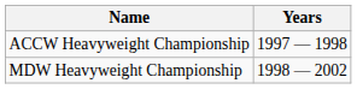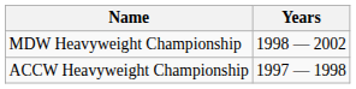 <table class="wikitable" border="1">
 <tr>
 <th>Name</th>
 <th>Years</th>
 </tr>
 <tr>
+<td>MDW Heavyweight Championship</td>
+<td>1998 — 2002</td>
+</tr>
+<tr>
 <td>ACCW Heavyweight Championship</td>
 <td>1997 — 1998</td>
 </tr>
-<tr>
-<td>MDW Heavyweight Championship</td>
-<td>1998 — 2002</td>
-</tr>
 </table>
